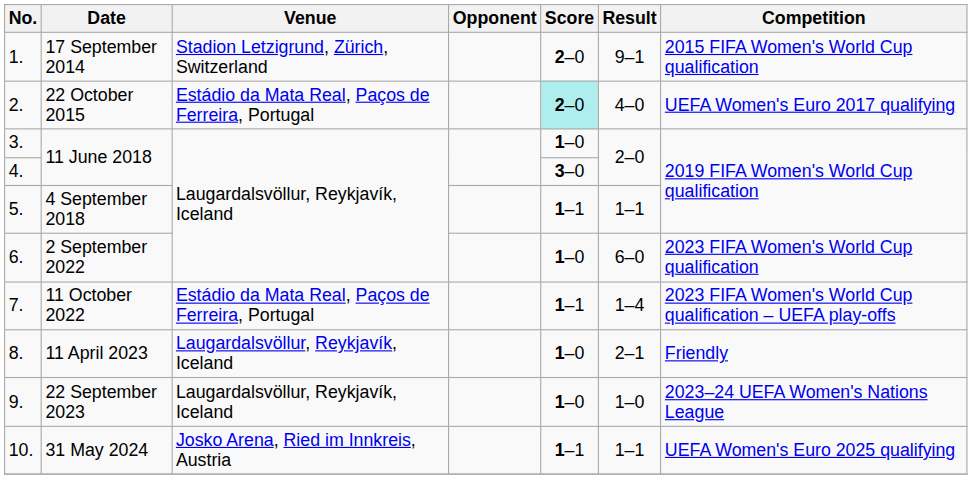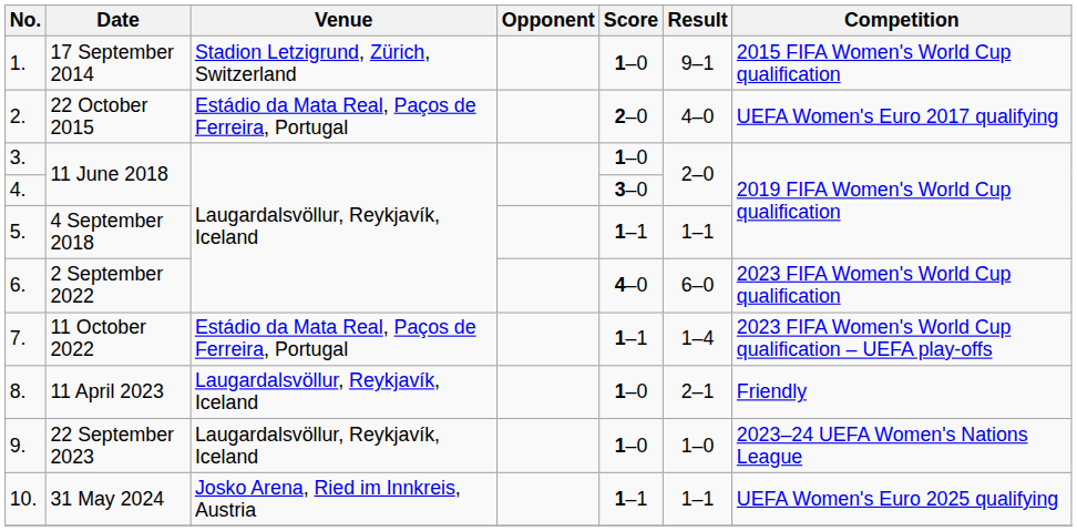 <table class="wikitable">
 <tr>
 <th>No.</th>
 <th>Date</th>
 <th>Venue</th>
 <th>Opponent</th>
 <th>Score</th>
 <th>Result</th>
 <th>Competition</th>
 </tr>
 <tr>
 <td>1.</td>
 <td>17 September 2014</td>
 <td><a href='#'>Stadion Letzigrund</a>, <a href='#'>Zürich</a>, Switzerland</td>
 <td></td>
-<td align=center><strong>2</strong>–0</td>
+<td align=center><strong>1</strong>–0</td>
 <td align=center>9–1</td>
 <td><a href='#'>2015 FIFA Women's World Cup qualification</a></td>
 </tr>
 <tr>
 <td>2.</td>
 <td>22 October 2015</td>
 <td><a href='#'>Estádio da Mata Real</a>, <a href='#'>Paços de Ferreira</a>, Portugal</td>
 <td></td>
-<td align=center style="background: paleturquoise;"><strong>2</strong>–0</td>
+<td align=center><strong>2</strong>–0</td>
 <td align=center>4–0</td>
 <td><a href='#'>UEFA Women's Euro 2017 qualifying</a></td>
 </tr>
 <tr>
 <td>3.</td>
 <td rowspan=2>11 June 2018</td>
 <td rowspan=4>Laugardalsvöllur, Reykjavík, Iceland</td>
 <td rowspan=2></td>
 <td align=center><strong>1</strong>–0</td>
 <td rowspan=2 align=center>2–0</td>
 <td rowspan=3><a href='#'>2019 FIFA Women's World Cup qualification</a></td>
 </tr>
 <tr>
 <td>4.</td>
 <td align=center><strong>3</strong>–0</td>
 </tr>
 <tr>
 <td>5.</td>
 <td>4 September 2018</td>
 <td></td>
 <td align=center><strong>1</strong>–1</td>
 <td align=center>1–1</td>
 </tr>
 <tr>
 <td>6.</td>
 <td>2 September 2022</td>
 <td></td>
-<td align=center><strong>1</strong>–0</td>
+<td align=center><strong>4</strong>–0</td>
 <td align=center>6–0</td>
 <td><a href='#'>2023 FIFA Women's World Cup qualification</a></td>
 </tr>
 <tr>
 <td>7.</td>
 <td>11 October 2022</td>
 <td><a href='#'>Estádio da Mata Real</a>, <a href='#'>Paços de Ferreira</a>, Portugal</td>
 <td></td>
 <td align=center><strong>1</strong>–1</td>
 <td align=center>1–4 </td>
 <td><a href='#'>2023 FIFA Women's World Cup qualification – UEFA play-offs</a></td>
 </tr>
 <tr>
 <td>8.</td>
 <td>11 April 2023</td>
 <td><a href='#'>Laugardalsvöllur</a>, <a href='#'>Reykjavík</a>, Iceland</td>
 <td></td>
 <td align=center><strong>1</strong>–0</td>
 <td align=center>2–1</td>
 <td><a href='#'>Friendly</a></td>
 </tr>
 <tr>
 <td>9.</td>
 <td>22 September 2023</td>
 <td>Laugardalsvöllur, Reykjavík, Iceland</td>
 <td></td>
 <td align=center><strong>1</strong>–0</td>
 <td align=center>1–0</td>
 <td><a href='#'>2023–24 UEFA Women's Nations League</a></td>
 </tr>
 <tr>
 <td>10.</td>
 <td>31 May 2024</td>
 <td><a href='#'>Josko Arena</a>, <a href='#'>Ried im Innkreis</a>, Austria</td>
 <td></td>
 <td align=center><strong>1</strong>–1</td>
 <td align=center>1–1</td>
 <td><a href='#'>UEFA Women's Euro 2025 qualifying</a></td>
 </tr>
 <tr>
 </tr>
 </table>
